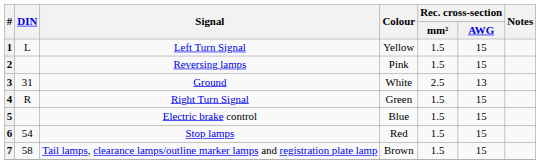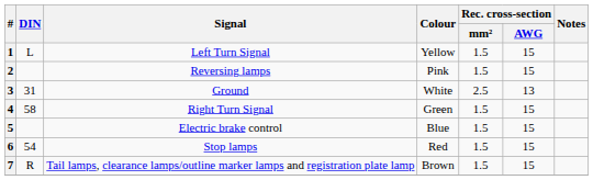 <table class="wikitable sortable" style="text-align: center">
 <tr>
 <th rowspan="2">#</th>
 <th rowspan="2"><a href='#'>DIN</a></th>
 <th rowspan="2">Signal</th>
 <th rowspan="2">Colour</th>
 <th colspan="2">Rec. cross-section</th>
 <th rowspan="2">Notes</th>
 </tr>
 <tr>
 <th>mm²</th>
 <th><a href='#'>AWG</a></th>
 </tr>
 <tr>
 <th>1</th>
 <td>L</td>
 <td><a href='#'>Left Turn Signal</a></td>
 <td>Yellow</td>
 <td>1.5</td>
 <td>15</td>
 <td></td>
 </tr>
 <tr>
 <th>2</th>
 <td></td>
 <td><a href='#'>Reversing lamps</a></td>
 <td>Pink</td>
 <td>1.5</td>
 <td>15</td>
 <td></td>
 </tr>
 <tr>
 <th>3</th>
 <td>31</td>
 <td><a href='#'>Ground</a></td>
 <td>White</td>
 <td>2.5</td>
 <td>13</td>
 <td></td>
 </tr>
 <tr>
 <th>4</th>
-<td>R</td>
+<td>58</td>
 <td><a href='#'>Right Turn Signal</a></td>
 <td>Green</td>
 <td>1.5</td>
 <td>15</td>
 <td></td>
 </tr>
 <tr>
 <th>5</th>
 <td></td>
 <td><a href='#'>Electric brake</a> control</td>
 <td>Blue</td>
 <td>1.5</td>
 <td>15</td>
 <td></td>
 </tr>
 <tr>
 <th>6</th>
 <td>54</td>
 <td><a href='#'>Stop lamps</a></td>
 <td>Red</td>
 <td>1.5</td>
 <td>15</td>
 <td></td>
 </tr>
 <tr>
 <th>7</th>
-<td>58</td>
+<td>R</td>
 <td><a href='#'>Tail lamps</a>, <a href='#'>clearance lamps/outline marker lamps</a> and <a href='#'>registration plate lamp</a></td>
 <td>Brown</td>
 <td>1.5</td>
 <td>15</td>
 <td></td>
 </tr>
 <tr>
 </tr>
 </table>
